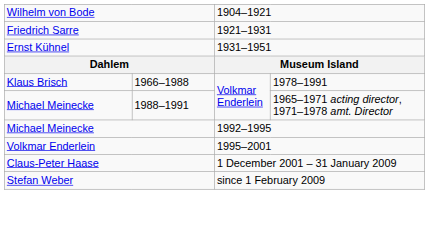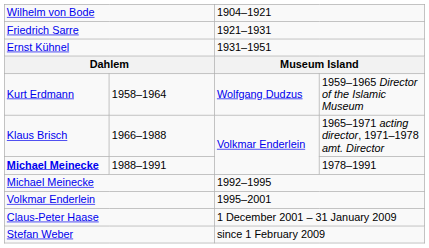 <table class="wikitable" width="70%">
 <tr>
 <td colspan="2" width="50%"><a href='#'>Wilhelm von Bode</a></td>
 <td colspan="2" width="50%">1904–1921</td>
 </tr>
 <tr>
 <td colspan="2"><a href='#'>Friedrich Sarre</a></td>
 <td colspan="2">1921–1931</td>
 </tr>
 <tr>
 <td colspan="2"><a href='#'>Ernst Kühnel</a></td>
 <td colspan="2">1931–1951</td>
 </tr>
 <tr>
 <th colspan="2">Dahlem</th>
 <th colspan="2">Museum Island</th>
 </tr>
 <tr>
+<td width="25%"><a href='#'>Kurt Erdmann</a></td>
+<td width="25%">1958–1964</td>
+<td width="25%"><a href='#'>Wolfgang Dudzus</a></td>
+<td width="25%">1959–1965 <em>Director of the Islamic Museum</em></td>
+</tr>
+<tr>
 <td><a href='#'>Klaus Brisch</a></td>
 <td>1966–1988</td>
 <td rowspan="2"><a href='#'>Volkmar Enderlein</a></td>
-<td>1978–1991</td>
+<td>1965–1971 <em>acting director</em>, 1971–1978 <em>amt. Director</em></td>
 </tr>
 <tr>
-<td><a href='#'>Michael Meinecke</a></td>
+<td><strong><a href='#'>Michael Meinecke</a></strong></td>
 <td>1988–1991</td>
-<td>1965–1971 <em>acting director</em>, 1971–1978 <em>amt. Director</em></td>
+<td>1978–1991</td>
 </tr>
 <tr>
 <td colspan="2"><a href='#'>Michael Meinecke</a></td>
 <td colspan="2">1992–1995</td>
 </tr>
 <tr>
 <td colspan="2"><a href='#'>Volkmar Enderlein</a></td>
 <td colspan="2">1995–2001</td>
 </tr>
 <tr>
 <td colspan="2"><a href='#'>Claus-Peter Haase</a></td>
 <td colspan="2">1 December 2001 – 31 January 2009</td>
 </tr>
 <tr>
 <td colspan="2"><a href='#'>Stefan Weber</a></td>
 <td colspan="2">since 1 February 2009</td>
 </tr>
 </table>
